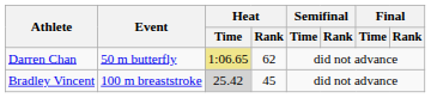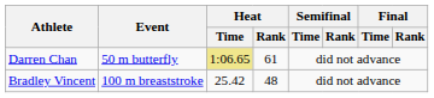 <table class=wikitable style="font-size:90%">
 <tr>
 <th rowspan="2">Athlete</th>
 <th rowspan="2">Event</th>
 <th colspan="2">Heat</th>
 <th colspan="2">Semifinal</th>
 <th colspan="2">Final</th>
 </tr>
 <tr style="font-size:95%">
 <th>Time</th>
 <th>Rank</th>
 <th>Time</th>
 <th>Rank</th>
 <th>Time</th>
 <th>Rank</th>
 </tr>
 <tr align=center>
 <td align=left><a href='#'>Darren Chan</a></td>
 <td align=left><a href='#'>50 m butterfly</a></td>
 <td style="background: khaki;">1:06.65</td>
-<td>62</td>
+<td>61</td>
 <td colspan=4>did not advance</td>
 </tr>
 <tr align=center>
 <td align=left><a href='#'>Bradley Vincent</a></td>
 <td align=left><a href='#'>100 m breaststroke</a></td>
-<td style="background: lightgrey;">25.42</td>
-<td>45</td>
+<td>25.42</td>
+<td>48</td>
 <td colspan=4>did not advance</td>
 </tr>
 </table>
